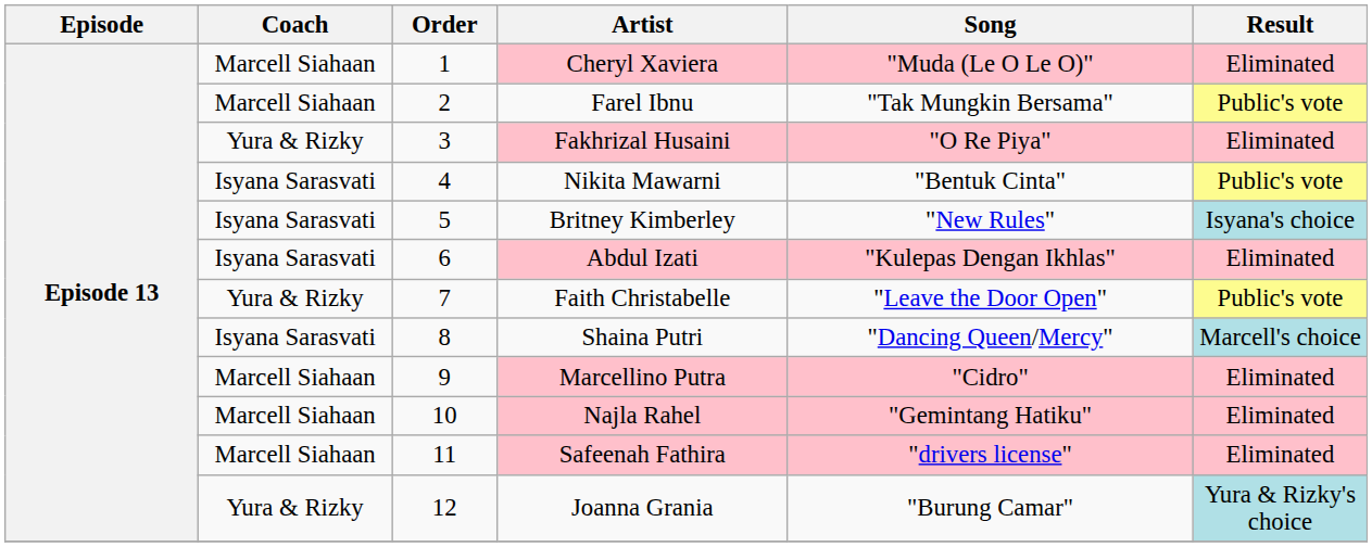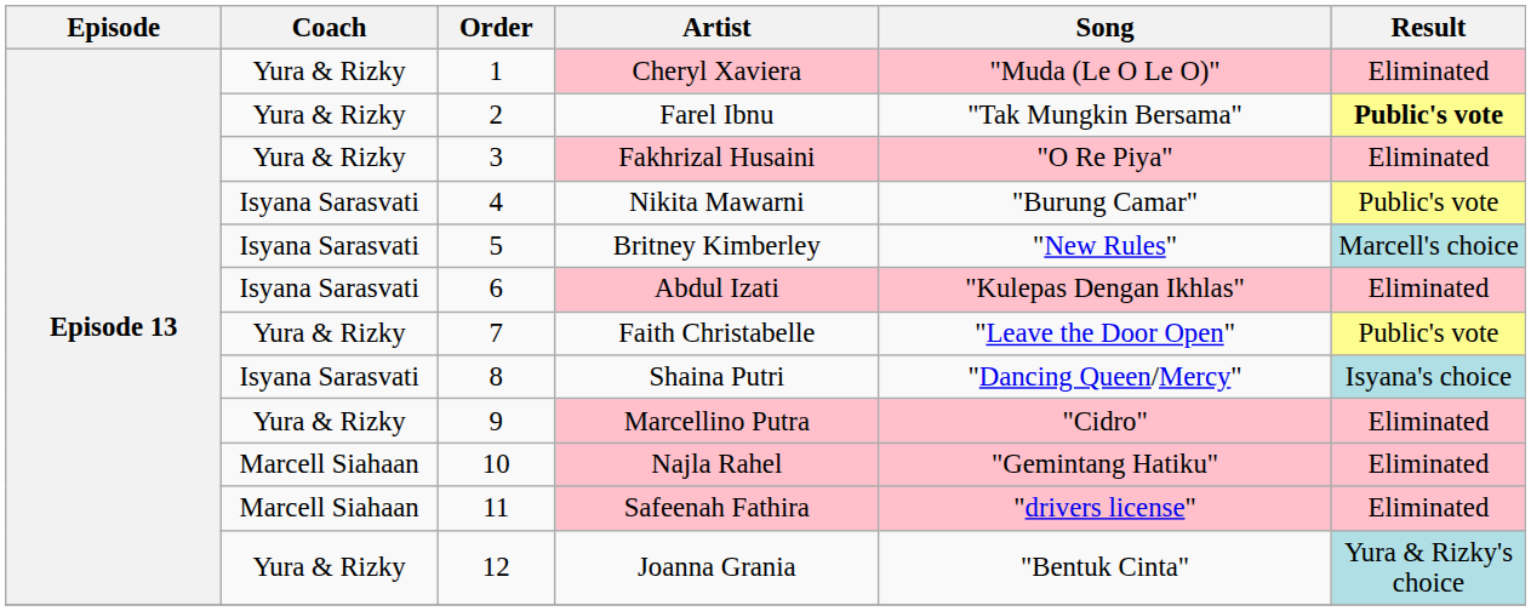 <table class="wikitable" style="text-align:center; width:100%;">
 <tr>
 <th style="width:10%;">Episode</th>
 <th style="width:10%;">Coach</th>
 <th style="width:05%;">Order</th>
 <th style="width:15%;">Artist</th>
 <th style="width:21%;">Song</th>
 <th style="width:9%;">Result</th>
 </tr>
 <tr>
 <th rowspan="12" scope="row">Episode 13<br><small></small></th>
-<td>Marcell Siahaan</td>
+<td>Yura & Rizky</td>
 <td>1</td>
 <td style="background:pink;">Cheryl Xaviera</td>
 <td style="background:pink;">"Muda (Le O Le O)"</td>
 <td style="background:pink;">Eliminated</td>
 </tr>
 <tr>
-<td>Marcell Siahaan</td>
+<td>Yura & Rizky</td>
 <td>2</td>
 <td>Farel Ibnu</td>
 <td>"Tak Mungkin Bersama"</td>
-<td style="background:#fdfc8f;">Public's vote</td>
+<td style="background:#fdfc8f;"><strong>Public's vote</strong></td>
 </tr>
 <tr>
 <td>Yura & Rizky</td>
 <td>3</td>
 <td style="background:pink;">Fakhrizal Husaini</td>
 <td style="background:pink;">"O Re Piya"</td>
 <td style="background:pink;">Eliminated</td>
 </tr>
 <tr>
 <td>Isyana Sarasvati</td>
 <td>4</td>
 <td>Nikita Mawarni</td>
-<td>"Bentuk Cinta"</td>
+<td>"Burung Camar"</td>
 <td style="background:#fdfc8f;">Public's vote</td>
 </tr>
 <tr>
 <td>Isyana Sarasvati</td>
 <td>5</td>
 <td>Britney Kimberley</td>
 <td>"<a href='#'>New Rules</a>"</td>
-<td style="background:#B0E0E6;">Isyana's choice</td>
+<td style="background:#B0E0E6;">Marcell's choice</td>
 </tr>
 <tr>
 <td>Isyana Sarasvati</td>
 <td>6</td>
 <td style="background:pink;">Abdul Izati</td>
 <td style="background:pink;">"Kulepas Dengan Ikhlas"</td>
 <td style="background:pink;">Eliminated</td>
 </tr>
 <tr>
 <td>Yura & Rizky</td>
 <td>7</td>
 <td>Faith Christabelle</td>
 <td>"<a href='#'>Leave the Door Open</a>"</td>
 <td style="background:#fdfc8f;">Public's vote</td>
 </tr>
 <tr>
 <td>Isyana Sarasvati</td>
 <td>8</td>
 <td>Shaina Putri</td>
 <td>"<a href='#'>Dancing Queen</a>/<a href='#'>Mercy</a>"</td>
-<td style="background:#B0E0E6;">Marcell's choice</td>
+<td style="background:#B0E0E6;">Isyana's choice</td>
 </tr>
 <tr>
-<td>Marcell Siahaan</td>
+<td>Yura & Rizky</td>
 <td>9</td>
 <td style="background:pink;">Marcellino Putra</td>
 <td style="background:pink;">"Cidro"</td>
 <td style="background:pink;">Eliminated</td>
 </tr>
 <tr>
 <td>Marcell Siahaan</td>
 <td>10</td>
 <td style="background:pink;">Najla Rahel</td>
 <td style="background:pink;">"Gemintang Hatiku"</td>
 <td style="background:pink;">Eliminated</td>
 </tr>
 <tr>
 <td>Marcell Siahaan</td>
 <td>11</td>
 <td style="background:pink;">Safeenah Fathira</td>
 <td style="background:pink;">"<a href='#'>drivers license</a>"</td>
 <td style="background:pink;">Eliminated</td>
 </tr>
 <tr>
 <td>Yura & Rizky</td>
 <td>12</td>
 <td>Joanna Grania</td>
-<td>"Burung Camar"</td>
+<td>"Bentuk Cinta"</td>
 <td style="background:#B0E0E6;">Yura & Rizky's choice</td>
 </tr>
 <tr>
 </tr>
 </table>
